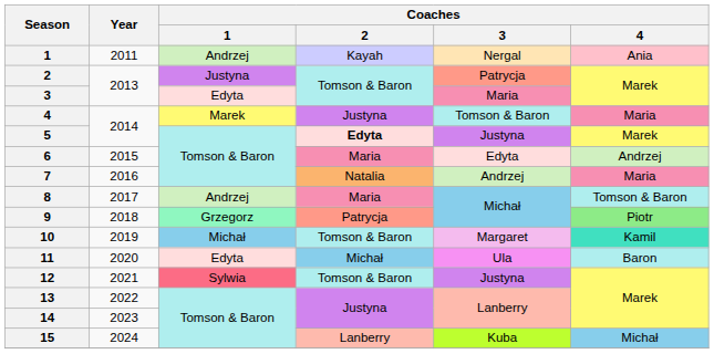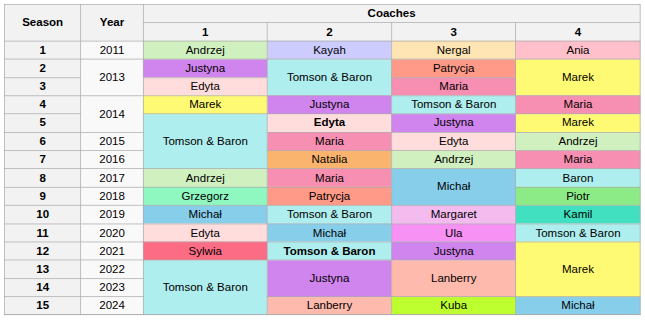 <table class="wikitable collapsible collapsed" style="text-align:center; width:100%">
 <tr>
 <th width="5%" rowspan="2">Season</th>
 <th width="5%" rowspan="2">Year</th>
 <th colspan="4">Coaches</th>
 </tr>
 <tr>
 <th width="10%">1</th>
 <th width="10%">2</th>
 <th width="10%">3</th>
 <th width="10%">4</th>
 </tr>
 <tr>
 <th>1</th>
 <td>2011</td>
 <td style="background:#d0f0c0">Andrzej</td>
 <td style="background:#ccccff">Kayah</td>
 <td style="background:#ffe5b4">Nergal</td>
 <td style="background:pink">Ania</td>
 </tr>
 <tr>
 <th>2</th>
 <td rowspan="2">2013</td>
 <td style="background:#d084ee">Justyna</td>
 <td rowspan="2" style="background:#afeeee">Tomson & Baron</td>
 <td style="background:#ff9988">Patrycja</td>
 <td rowspan="2" style="background:#fffa73">Marek</td>
 </tr>
 <tr>
 <th>3</th>
 <td style="background:#ffdddd">Edyta</td>
 <td style="background:#f78fb2">Maria</td>
 </tr>
 <tr>
 <th>4</th>
 <td rowspan="2">2014</td>
 <td style="background:#fffa73">Marek</td>
 <td style="background:#d084ee">Justyna</td>
 <td style="background:#afeeee">Tomson & Baron</td>
 <td style="background:#f78fb2">Maria</td>
 </tr>
 <tr>
 <th>5</th>
 <td rowspan="3" style="background:#afeeee">Tomson & Baron</td>
 <td style="background:#ffdddd"><strong>Edyta</strong></td>
 <td style="background:#d084ee">Justyna</td>
 <td style="background:#fffa73">Marek</td>
 </tr>
 <tr>
 <th>6</th>
 <td>2015</td>
 <td style="background:#f78fb2">Maria</td>
 <td style="background:#ffdddd">Edyta</td>
 <td style="background:#d0f0c0">Andrzej</td>
 </tr>
 <tr>
 <th>7</th>
 <td>2016</td>
 <td style="background:#fbb46e">Natalia</td>
 <td style="background:#d0f0c0">Andrzej</td>
 <td style="background:#f78fb2">Maria</td>
 </tr>
 <tr>
 <th>8</th>
 <td>2017</td>
 <td style="background:#d0f0c0">Andrzej</td>
 <td style="background:#f78fb2">Maria</td>
 <td rowspan="2" style="background:#87ceeb">Michał</td>
-<td style="background:#afeeee">Tomson & Baron</td>
+<td style="background:#afeeee"> Baron</td>
 </tr>
 <tr>
 <th>9</th>
 <td>2018</td>
 <td style="background:#8ff7c0">Grzegorz</td>
 <td style="background:#ff9988">Patrycja</td>
 <td style="background:#8deb87">Piotr</td>
 </tr>
 <tr>
 <th>10</th>
 <td>2019</td>
 <td style="background:#87ceeb">Michał</td>
 <td style="background:#afeeee">Tomson & Baron</td>
 <td style="background:#f4bbee">Margaret</td>
 <td style="background:#40e0c0">Kamil</td>
 </tr>
 <tr>
 <th>11</th>
 <td>2020</td>
 <td style="background:#ffdddd">Edyta</td>
 <td style="background:#87ceeb">Michał</td>
 <td style="background:#f791f3">Ula</td>
-<td style="background:#afeeee"> Baron</td>
+<td style="background:#afeeee">Tomson & Baron</td>
 </tr>
 <tr>
 <th>12</th>
 <td>2021</td>
 <td style="background:#FC6C85">Sylwia</td>
-<td style="background:#afeeee">Tomson & Baron</td>
+<td style="background:#afeeee"><strong>Tomson & Baron</strong></td>
 <td style="background:#d084ee">Justyna</td>
 <td rowspan="3" style="background:#fffa73">Marek</td>
 </tr>
 <tr>
 <th>13</th>
 <td>2022</td>
 <td rowspan="3" style="background:#afeeee">Tomson & Baron</td>
 <td rowspan="2" style="background:#d084ee">Justyna</td>
 <td rowspan="2" style="background:#febaad">Lanberry</td>
 </tr>
 <tr>
 <th>14</th>
 <td>2023</td>
 </tr>
 <tr>
 <th>15</th>
 <td>2024</td>
 <td style="background:#febaad">Lanberry</td>
 <td style="background:#bdff2f">Kuba</td>
 <td style="background:#87ceeb">Michał</td>
 </tr>
 <tr>
 </tr>
 </table>
